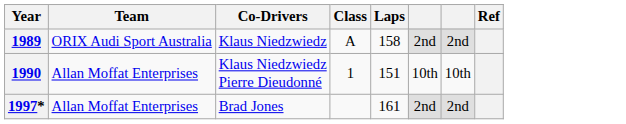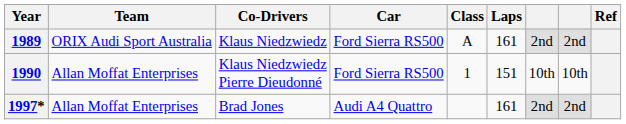 <table class="wikitable" style="text-align:center; font-size:90%">
 <tr>
 <th>Year</th>
 <th>Team</th>
 <th>Co-Drivers</th>
+<th>Car</th>
 <th>Class</th>
 <th>Laps</th>
 <th></th>
 <th></th>
 <th>Ref</th>
 </tr>
 <tr>
 <th><a href='#'>1989</a></th>
 <td align="left" nowrap> <a href='#'>ORIX Audi Sport Australia</a></td>
 <td align="left" nowrap> <a href='#'>Klaus Niedzwiedz</a></td>
+<td align="left" nowrap><a href='#'>Ford Sierra RS500</a></td>
 <td>A</td>
-<td>158</td>
+<td>161</td>
 <td style="background:#dfdfdf;">2nd</td>
 <td style="background:#dfdfdf;">2nd</td>
 <th></th>
 </tr>
 <tr>
 <th><a href='#'>1990</a></th>
 <td align="left" nowrap> <a href='#'>Allan Moffat Enterprises</a></td>
 <td align="left" nowrap> <a href='#'>Klaus Niedzwiedz</a><br> <a href='#'>Pierre Dieudonné</a></td>
+<td align="left" nowrap><a href='#'>Ford Sierra RS500</a></td>
 <td>1</td>
 <td>151</td>
 <td>10th</td>
 <td>10th</td>
 <th></th>
 </tr>
 <tr>
 <th><a href='#'>1997</a>*</th>
 <td align="left" nowrap> <a href='#'>Allan Moffat Enterprises</a></td>
 <td align="left" nowrap> <a href='#'>Brad Jones</a></td>
+<td align="left" nowrap><a href='#'>Audi A4 Quattro</a></td>
 <td></td>
 <td>161</td>
 <td style="background:#dfdfdf;">2nd</td>
 <td style="background:#dfdfdf;">2nd</td>
 <th></th>
 </tr>
 </table>
